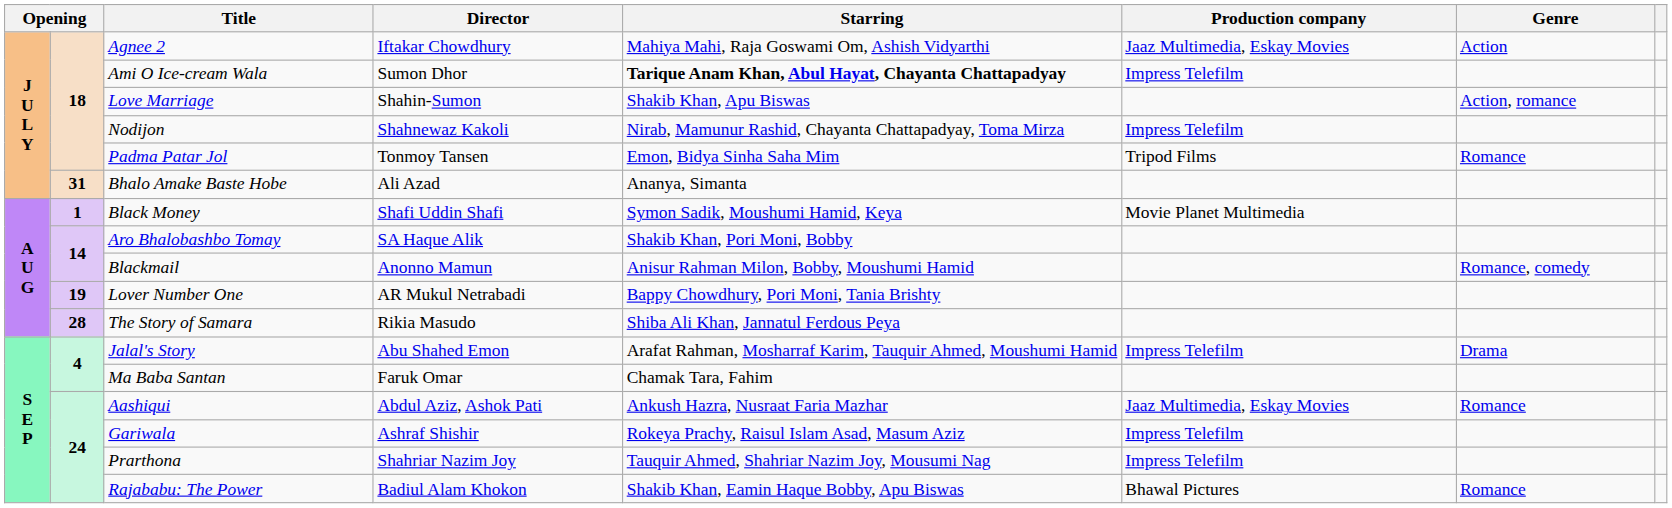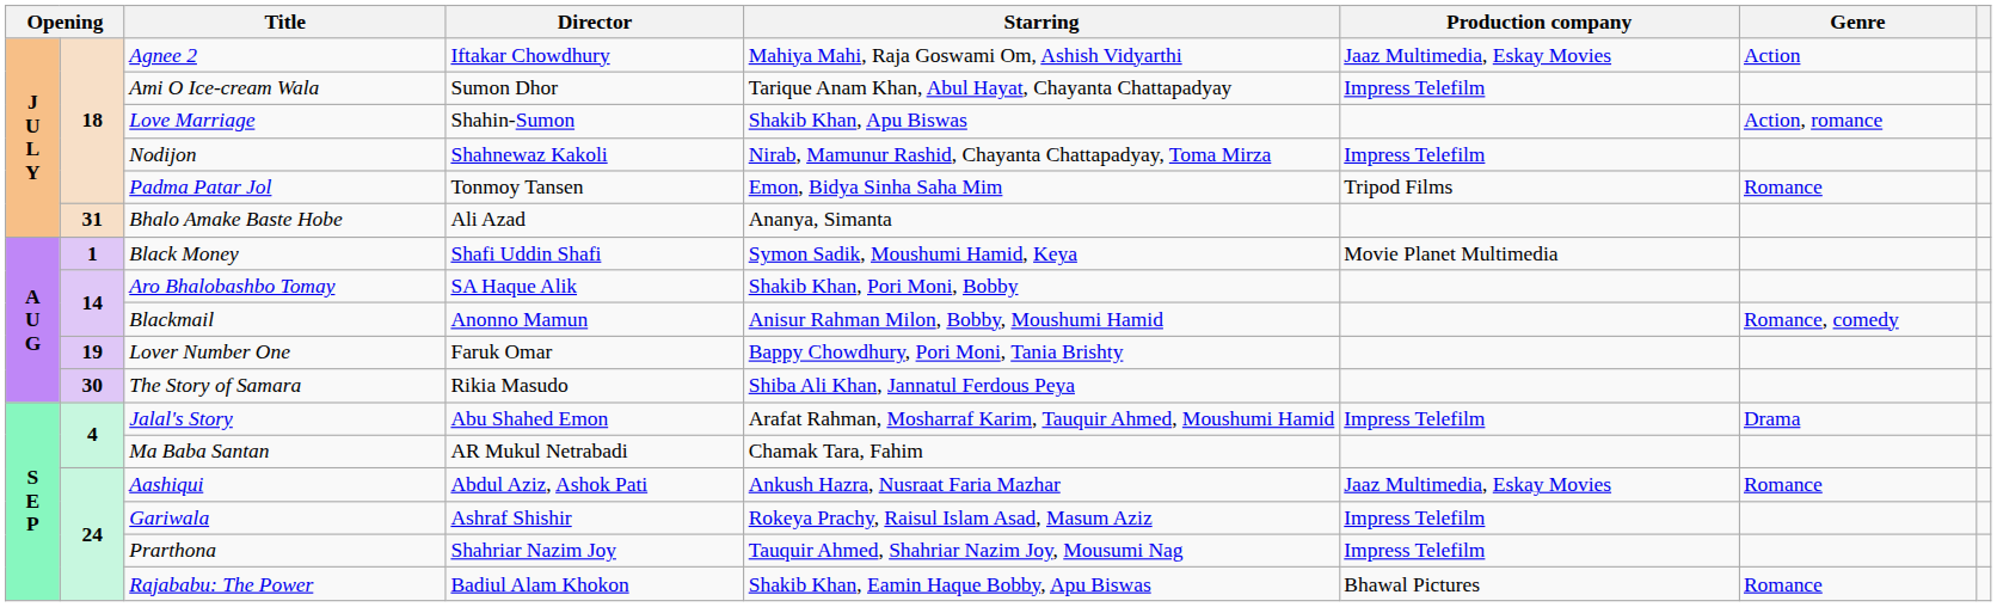 <table class="wikitable sortable">
 <tr>
 <th colspan="2" style="width:6%;">Opening</th>
 <th>Title</th>
 <th style="width:15%;">Director</th>
 <th style="width:30%;">Starring</th>
 <th>Production company</th>
 <th>Genre</th>
 <th></th>
 </tr>
 <tr>
 <th rowspan="6" style="text-align:center; background:#f7bf87">J<br>U<br>L<br>Y</th>
 <td rowspan="5" style="text-align:center; background:#f7dfc7"><strong>18</strong></td>
 <td><em><a href='#'>Agnee 2</a></em></td>
 <td><a href='#'>Iftakar Chowdhury</a></td>
 <td><a href='#'>Mahiya Mahi</a>, Raja Goswami Om, <a href='#'>Ashish Vidyarthi</a></td>
 <td><a href='#'>Jaaz Multimedia</a>, <a href='#'>Eskay Movies</a></td>
 <td><a href='#'>Action</a></td>
 <td></td>
 </tr>
 <tr>
 <td><em>Ami O Ice-cream Wala</em></td>
 <td>Sumon Dhor</td>
-<td><strong>Tarique Anam Khan, <a href='#'>Abul Hayat</a>, Chayanta Chattapadyay</strong></td>
+<td>Tarique Anam Khan, <a href='#'>Abul Hayat</a>, Chayanta Chattapadyay</td>
 <td><a href='#'>Impress Telefilm</a></td>
 <td></td>
 <td></td>
 </tr>
 <tr>
 <td><em><a href='#'>Love Marriage</a></em></td>
 <td>Shahin-<a href='#'>Sumon</a></td>
 <td><a href='#'>Shakib Khan</a>, <a href='#'>Apu Biswas</a></td>
 <td></td>
 <td><a href='#'>Action</a>, <a href='#'>romance</a></td>
 <td></td>
 </tr>
 <tr>
 <td><em>Nodijon</em></td>
 <td><a href='#'>Shahnewaz Kakoli</a></td>
 <td><a href='#'>Nirab</a>, <a href='#'>Mamunur Rashid</a>, Chayanta Chattapadyay, <a href='#'>Toma Mirza</a></td>
 <td><a href='#'>Impress Telefilm</a></td>
 <td></td>
 <td></td>
 </tr>
 <tr>
 <td><em><a href='#'>Padma Patar Jol</a></em></td>
 <td>Tonmoy Tansen</td>
 <td><a href='#'>Emon</a>, <a href='#'>Bidya Sinha Saha Mim</a></td>
 <td>Tripod Films</td>
 <td><a href='#'>Romance</a></td>
 <td></td>
 </tr>
 <tr>
 <td style="text-align:center; background:#f7dfc7"><strong>31</strong></td>
 <td><em>Bhalo Amake Baste Hobe</em></td>
 <td>Ali Azad</td>
 <td>Ananya, Simanta</td>
 <td></td>
 <td></td>
 <td></td>
 </tr>
 <tr>
 <th rowspan="5" style="text-align:center; background:#bf87f7">A<br>U<br>G</th>
 <td style="text-align:center; background:#dfc7f7"><strong>1</strong></td>
 <td><em>Black Money</em></td>
 <td><a href='#'>Shafi Uddin Shafi</a></td>
 <td><a href='#'>Symon Sadik</a>, <a href='#'>Moushumi Hamid</a>, <a href='#'>Keya</a></td>
 <td>Movie Planet Multimedia</td>
 <td></td>
 <td></td>
 </tr>
 <tr>
 <td rowspan="2" style="text-align:center; background:#dfc7f7"><strong>14</strong></td>
 <td><em><a href='#'>Aro Bhalobashbo Tomay</a></em></td>
 <td><a href='#'>SA Haque Alik</a></td>
 <td><a href='#'>Shakib Khan</a>, <a href='#'>Pori Moni</a>, <a href='#'>Bobby</a></td>
 <td></td>
 <td></td>
 <td></td>
 </tr>
 <tr>
 <td><em>Blackmail</em></td>
 <td><a href='#'>Anonno Mamun</a></td>
 <td><a href='#'>Anisur Rahman Milon</a>, <a href='#'>Bobby</a>, <a href='#'>Moushumi Hamid</a></td>
 <td></td>
 <td><a href='#'>Romance</a>, <a href='#'>comedy</a></td>
 <td></td>
 </tr>
 <tr>
 <td style="text-align:center; background:#dfc7f7"><strong>19</strong></td>
 <td><em>Lover Number One</em></td>
-<td>AR Mukul Netrabadi</td>
+<td>Faruk Omar</td>
 <td><a href='#'>Bappy Chowdhury</a>, <a href='#'>Pori Moni</a>, <a href='#'>Tania Brishty</a></td>
 <td></td>
 <td></td>
 <td></td>
 </tr>
 <tr>
-<td style="text-align:center; background:#dfc7f7"><strong>28</strong></td>
+<td style="text-align:center; background:#dfc7f7"><strong>30</strong></td>
 <td><em>The Story of Samara</em></td>
 <td>Rikia Masudo</td>
 <td><a href='#'>Shiba Ali Khan</a>, <a href='#'>Jannatul Ferdous Peya</a></td>
 <td></td>
 <td></td>
 <td></td>
 </tr>
 <tr>
 <th rowspan="6" style="text-align:center; background:#87f7bf">S<br>E<br>P</th>
 <td rowspan="2" style="text-align:center; background:#c7f7df"><strong>4</strong></td>
 <td><em><a href='#'>Jalal's Story</a></em></td>
 <td><a href='#'>Abu Shahed Emon</a></td>
 <td>Arafat Rahman, <a href='#'>Mosharraf Karim</a>, <a href='#'>Tauquir Ahmed</a>, <a href='#'>Moushumi Hamid</a></td>
 <td><a href='#'>Impress Telefilm</a></td>
 <td><a href='#'>Drama</a></td>
 <td></td>
 </tr>
 <tr>
 <td><em>Ma Baba Santan</em></td>
-<td>Faruk Omar</td>
+<td>AR Mukul Netrabadi</td>
 <td>Chamak Tara, Fahim</td>
 <td></td>
 <td></td>
 <td></td>
 </tr>
 <tr>
 <td rowspan="4" style="text-align:center; background:#c7f7df"><strong>24</strong></td>
 <td><em><a href='#'>Aashiqui</a></em></td>
 <td><a href='#'>Abdul Aziz</a>, <a href='#'>Ashok Pati</a></td>
 <td><a href='#'>Ankush Hazra</a>, <a href='#'>Nusraat Faria Mazhar</a></td>
 <td><a href='#'>Jaaz Multimedia</a>, <a href='#'>Eskay Movies</a></td>
 <td><a href='#'>Romance</a></td>
 <td></td>
 </tr>
 <tr>
 <td><em><a href='#'>Gariwala</a></em></td>
 <td><a href='#'>Ashraf Shishir</a></td>
 <td><a href='#'>Rokeya Prachy</a>, <a href='#'>Raisul Islam Asad</a>, <a href='#'>Masum Aziz</a></td>
 <td><a href='#'>Impress Telefilm</a></td>
 <td></td>
 <td></td>
 </tr>
 <tr>
 <td><em>Prarthona</em></td>
 <td><a href='#'>Shahriar Nazim Joy</a></td>
 <td><a href='#'>Tauquir Ahmed</a>, <a href='#'>Shahriar Nazim Joy</a>, <a href='#'>Mousumi Nag</a></td>
 <td><a href='#'>Impress Telefilm</a></td>
 <td></td>
 <td></td>
 </tr>
 <tr>
 <td><em><a href='#'>Rajababu: The Power</a></em></td>
 <td><a href='#'>Badiul Alam Khokon</a></td>
 <td><a href='#'>Shakib Khan</a>, <a href='#'>Eamin Haque Bobby</a>, <a href='#'>Apu Biswas</a></td>
 <td>Bhawal Pictures</td>
 <td><a href='#'>Romance</a></td>
 <td></td>
 </tr>
 </table>
